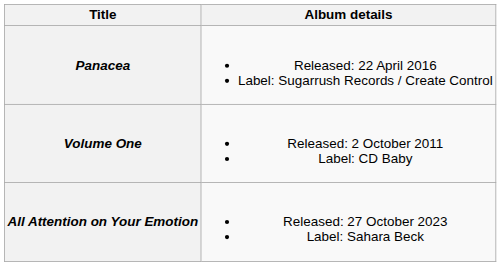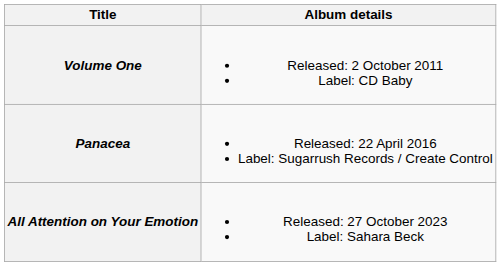 <table class="wikitable plainrowheaders" style="text-align:center;">
 <tr>
 <th>Title</th>
 <th>Album details</th>
 </tr>
 <tr>
+<th scope="row"><em>Volume One</em></th>
+<td><br><ul><li>Released: 2 October 2011</li><li>Label: CD Baby</li></ul></td>
+</tr>
+<tr>
 <th scope="row"><em>Panacea</em></th>
 <td><br><ul><li>Released: 22 April 2016</li><li>Label: Sugarrush Records / Create Control</li></ul></td>
-</tr>
-<tr>
-<th scope="row"><em>Volume One</em></th>
-<td><br><ul><li>Released: 2 October 2011</li><li>Label: CD Baby</li></ul></td>
 </tr>
 <tr>
 <th scope="row"><em>All Attention on Your Emotion</em></th>
 <td><br><ul><li>Released: 27 October 2023</li><li>Label: Sahara Beck</li></ul></td>
 </tr>
 </table>
